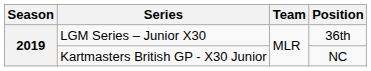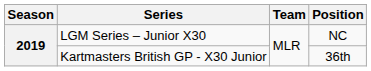 <table class="wikitable" style="font-size: 85%; text-align:center">
 <tr>
 <th>Season</th>
 <th>Series</th>
 <th>Team</th>
 <th>Position</th>
 </tr>
 <tr>
 <th rowspan="2">2019</th>
 <td align="left">LGM Series – Junior X30</td>
 <td rowspan="2" align="left">MLR</td>
-<td>36th</td>
+<td>NC</td>
 </tr>
 <tr>
 <td align="left">Kartmasters British GP - X30 Junior</td>
-<td>NC</td>
+<td>36th</td>
 </tr>
 </table>
